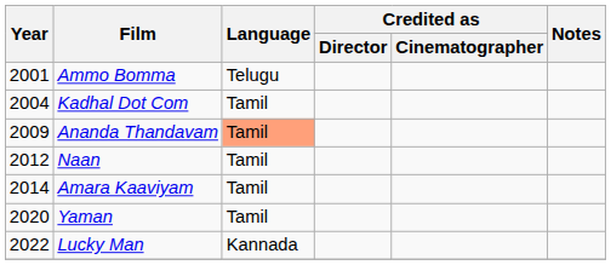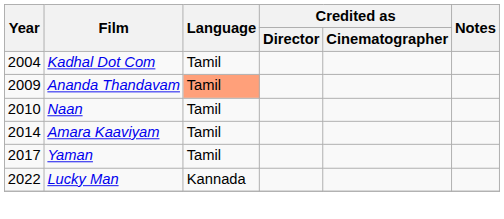 <table class="wikitable sortable">
 <tr>
 <th rowspan="2">Year</th>
 <th rowspan="2">Film</th>
 <th rowspan="2">Language</th>
 <th colspan="2">Credited as</th>
 <th rowspan="2" class="unsortable">Notes</th>
 </tr>
 <tr>
 <th style="width:60px;">Director</th>
 <th style="width:60px;">Cinematographer</th>
-</tr>
-<tr>
-<td>2001</td>
-<td><em><a href='#'>Ammo Bomma</a></em></td>
-<td>Telugu</td>
-<td></td>
-<td></td>
-<td></td>
 </tr>
 <tr>
 <td>2004</td>
 <td><em><a href='#'>Kadhal Dot Com</a></em></td>
 <td>Tamil</td>
 <td></td>
 <td></td>
 <td></td>
 </tr>
 <tr>
 <td>2009</td>
 <td><em><a href='#'>Ananda Thandavam</a></em></td>
 <td style="background: lightsalmon;">Tamil</td>
 <td></td>
 <td></td>
 <td></td>
 </tr>
 <tr>
-<td>2012</td>
+<td>2010</td>
 <td><em><a href='#'>Naan</a></em></td>
 <td>Tamil</td>
 <td></td>
 <td></td>
 <td></td>
 </tr>
 <tr>
 <td>2014</td>
 <td><em><a href='#'>Amara Kaaviyam</a></em></td>
 <td>Tamil</td>
 <td></td>
 <td></td>
 <td></td>
 </tr>
 <tr>
-<td>2020</td>
+<td>2017</td>
 <td><em><a href='#'>Yaman</a></em></td>
 <td>Tamil</td>
 <td></td>
 <td></td>
 <td></td>
 </tr>
 <tr>
 <td>2022</td>
 <td><em><a href='#'>Lucky Man</a></em></td>
 <td>Kannada</td>
 <td></td>
 <td></td>
 <td></td>
 </tr>
 <tr>
 </tr>
 </table>
